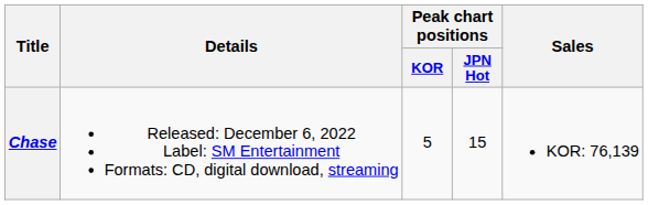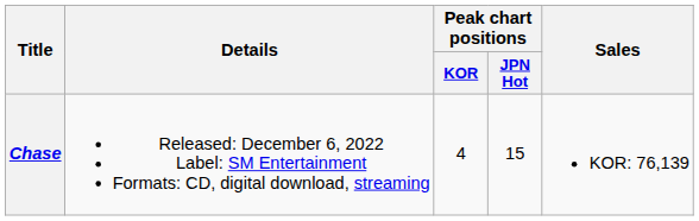 <table class="wikitable plainrowheaders" style="text-align:center">
 <tr>
 <th scope="col" rowspan="2">Title</th>
 <th scope="col" rowspan="2">Details</th>
 <th scope="col" colspan="2">Peak chart positions</th>
 <th scope="col" rowspan="2">Sales</th>
 </tr>
 <tr>
 <th scope="col" style="width:3em;font-size:90%"><a href='#'>KOR</a><br></th>
 <th scope="col" style="width:3em;font-size:90%"><a href='#'>JPN<br>Hot</a><br></th>
 </tr>
 <tr>
 <th scope="row"><em><a href='#'>Chase</a></em></th>
 <td><br><ul><li>Released: December 6, 2022</li><li>Label: <a href='#'>SM Entertainment</a></li><li>Formats: CD, digital download, <a href='#'>streaming</a></li></ul></td>
-<td>5</td>
+<td>4</td>
 <td>15</td>
 <td><br><ul><li>KOR: 76,139</li></ul></td>
 </tr>
 </table>
